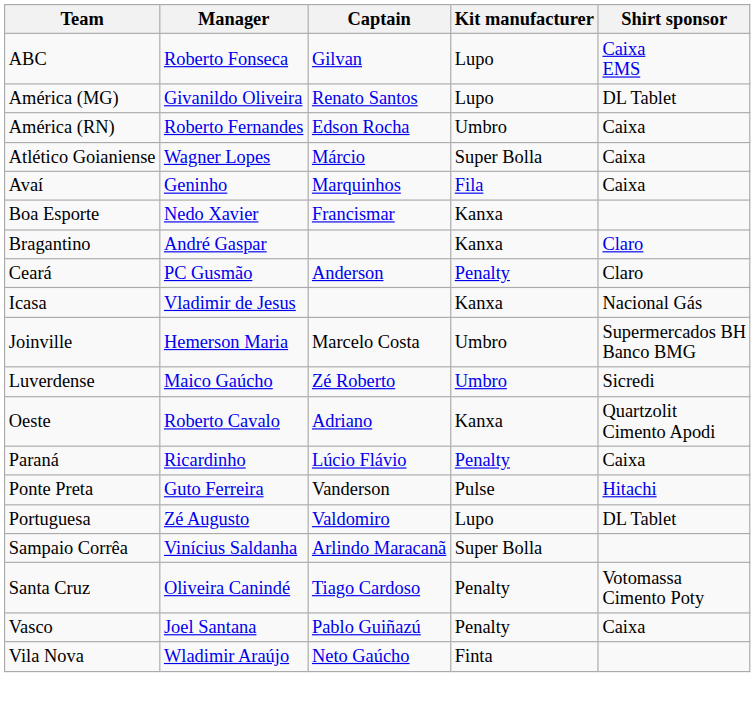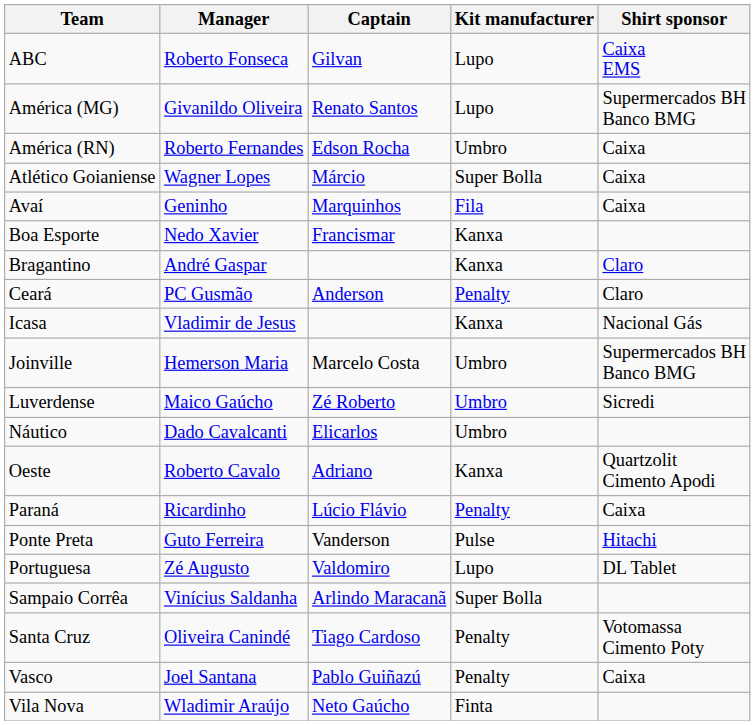 <table class="wikitable sortable">
 <tr>
 <th>Team</th>
 <th>Manager</th>
 <th>Captain</th>
 <th>Kit manufacturer</th>
 <th>Shirt sponsor</th>
 </tr>
 <tr>
 <td>ABC</td>
 <td> <a href='#'>Roberto Fonseca</a></td>
 <td> <a href='#'>Gilvan</a></td>
 <td>Lupo</td>
 <td><a href='#'>Caixa</a><br><a href='#'>EMS</a></td>
 </tr>
 <tr>
 <td>América (MG)</td>
 <td> <a href='#'>Givanildo Oliveira</a></td>
 <td> <a href='#'>Renato Santos</a></td>
 <td>Lupo</td>
-<td>DL Tablet</td>
+<td>Supermercados BH<br>Banco BMG</td>
 </tr>
 <tr>
 <td>América (RN)</td>
 <td> <a href='#'>Roberto Fernandes</a></td>
 <td> <a href='#'>Edson Rocha</a></td>
 <td>Umbro</td>
 <td>Caixa</td>
 </tr>
 <tr>
 <td>Atlético Goianiense</td>
 <td> <a href='#'>Wagner Lopes</a></td>
 <td> <a href='#'>Márcio</a></td>
 <td>Super Bolla</td>
 <td>Caixa</td>
 </tr>
 <tr>
 <td>Avaí</td>
 <td> <a href='#'>Geninho</a></td>
 <td> <a href='#'>Marquinhos</a></td>
 <td><a href='#'>Fila</a></td>
 <td>Caixa</td>
 </tr>
 <tr>
 <td>Boa Esporte</td>
 <td> <a href='#'>Nedo Xavier</a></td>
 <td> <a href='#'>Francismar</a></td>
 <td>Kanxa</td>
 <td></td>
 </tr>
 <tr>
 <td>Bragantino</td>
 <td> <a href='#'>André Gaspar</a></td>
 <td></td>
 <td>Kanxa</td>
 <td><a href='#'>Claro</a></td>
 </tr>
 <tr>
 <td>Ceará</td>
 <td> <a href='#'>PC Gusmão</a></td>
 <td> <a href='#'>Anderson</a></td>
 <td><a href='#'>Penalty</a></td>
 <td>Claro</td>
 </tr>
 <tr>
 <td>Icasa</td>
 <td> <a href='#'>Vladimir de Jesus</a></td>
 <td></td>
 <td>Kanxa</td>
 <td>Nacional Gás</td>
 </tr>
 <tr>
 <td>Joinville</td>
 <td> <a href='#'>Hemerson Maria</a></td>
 <td>Marcelo Costa</td>
 <td>Umbro</td>
 <td>Supermercados BH<br>Banco BMG</td>
 </tr>
 <tr>
 <td>Luverdense</td>
 <td> <a href='#'>Maico Gaúcho</a></td>
 <td> <a href='#'>Zé Roberto</a></td>
 <td><a href='#'>Umbro</a></td>
 <td>Sicredi</td>
 </tr>
 <tr>
+<td>Náutico</td>
+<td> <a href='#'>Dado Cavalcanti</a></td>
+<td> <a href='#'>Elicarlos</a></td>
+<td>Umbro</td>
+<td></td>
+</tr>
+<tr>
 <td>Oeste</td>
 <td> <a href='#'>Roberto Cavalo</a></td>
 <td> <a href='#'>Adriano</a></td>
 <td>Kanxa</td>
 <td>Quartzolit<br>Cimento Apodi</td>
 </tr>
 <tr>
 <td>Paraná</td>
 <td> <a href='#'>Ricardinho</a></td>
 <td> <a href='#'>Lúcio Flávio</a></td>
 <td><a href='#'>Penalty</a></td>
 <td>Caixa</td>
 </tr>
 <tr>
 <td>Ponte Preta</td>
 <td> <a href='#'>Guto Ferreira</a></td>
 <td> Vanderson</td>
 <td>Pulse</td>
 <td><a href='#'>Hitachi</a></td>
 </tr>
 <tr>
 <td>Portuguesa</td>
 <td> <a href='#'>Zé Augusto</a></td>
 <td> <a href='#'>Valdomiro</a></td>
 <td>Lupo</td>
 <td>DL Tablet</td>
 </tr>
 <tr>
 <td>Sampaio Corrêa</td>
 <td> <a href='#'>Vinícius Saldanha</a></td>
 <td> <a href='#'>Arlindo Maracanã</a></td>
 <td>Super Bolla</td>
 <td></td>
 </tr>
 <tr>
 <td>Santa Cruz</td>
 <td> <a href='#'>Oliveira Canindé</a></td>
 <td> <a href='#'>Tiago Cardoso</a></td>
 <td>Penalty</td>
 <td>Votomassa<br>Cimento Poty</td>
 </tr>
 <tr>
 <td>Vasco</td>
 <td> <a href='#'>Joel Santana</a></td>
 <td> <a href='#'>Pablo Guiñazú</a></td>
 <td>Penalty</td>
 <td>Caixa</td>
 </tr>
 <tr>
 <td>Vila Nova</td>
 <td> <a href='#'>Wladimir Araújo</a></td>
 <td> <a href='#'>Neto Gaúcho</a></td>
 <td>Finta</td>
 <td></td>
 </tr>
 </table>
